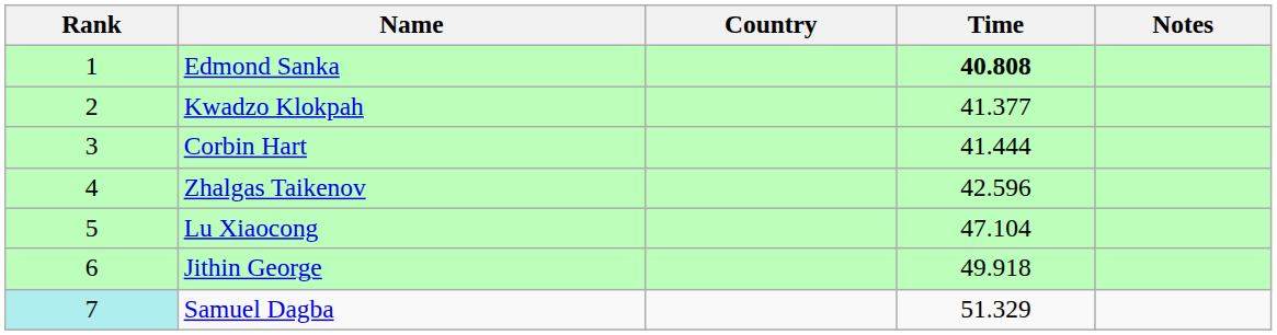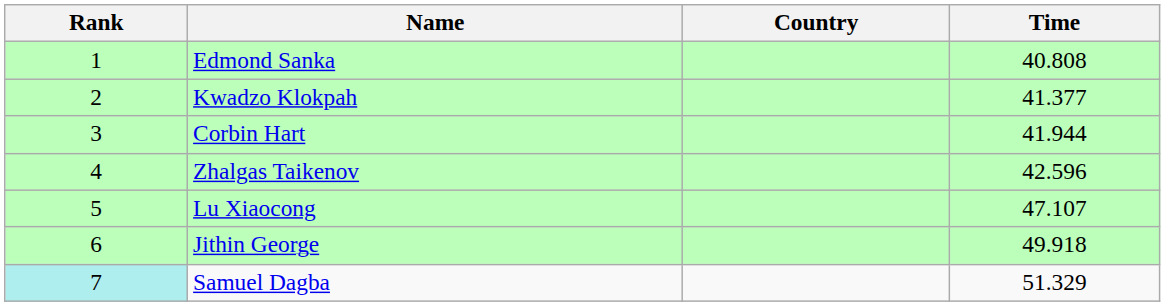 <table class="wikitable" style="text-align:center;width: 50%">
 <tr>
 <th>Rank</th>
 <th>Name</th>
 <th>Country</th>
 <th>Time</th>
-<th>Notes</th>
 </tr>
 <tr bgcolor=bbffbb>
 <td>1</td>
 <td align="left"><a href='#'>Edmond Sanka</a></td>
 <td align="left"></td>
-<td><strong>40.808</strong></td>
-<td></td>
+<td>40.808</td>
 </tr>
 <tr bgcolor=bbffbb>
 <td>2</td>
 <td align="left"><a href='#'>Kwadzo Klokpah</a></td>
 <td align="left"></td>
 <td>41.377</td>
-<td></td>
 </tr>
 <tr bgcolor=bbffbb>
 <td>3</td>
 <td align="left"><a href='#'>Corbin Hart</a></td>
 <td align="left"></td>
-<td>41.444</td>
-<td></td>
+<td>41.944</td>
 </tr>
 <tr bgcolor=bbffbb>
 <td>4</td>
 <td align="left"><a href='#'>Zhalgas Taikenov</a></td>
 <td align="left"></td>
 <td>42.596</td>
-<td></td>
 </tr>
 <tr bgcolor=bbffbb>
 <td>5</td>
 <td align="left"><a href='#'>Lu Xiaocong</a></td>
 <td align="left"></td>
-<td>47.104</td>
-<td></td>
+<td>47.107</td>
 </tr>
 <tr bgcolor=bbffbb>
 <td>6</td>
 <td align="left"><a href='#'>Jithin George</a></td>
 <td align="left"></td>
 <td>49.918</td>
-<td></td>
 </tr>
 <tr>
 <td style="background: paleturquoise;">7</td>
 <td align="left"><a href='#'>Samuel Dagba</a></td>
 <td align="left"></td>
 <td>51.329</td>
-<td></td>
 </tr>
 </table>
